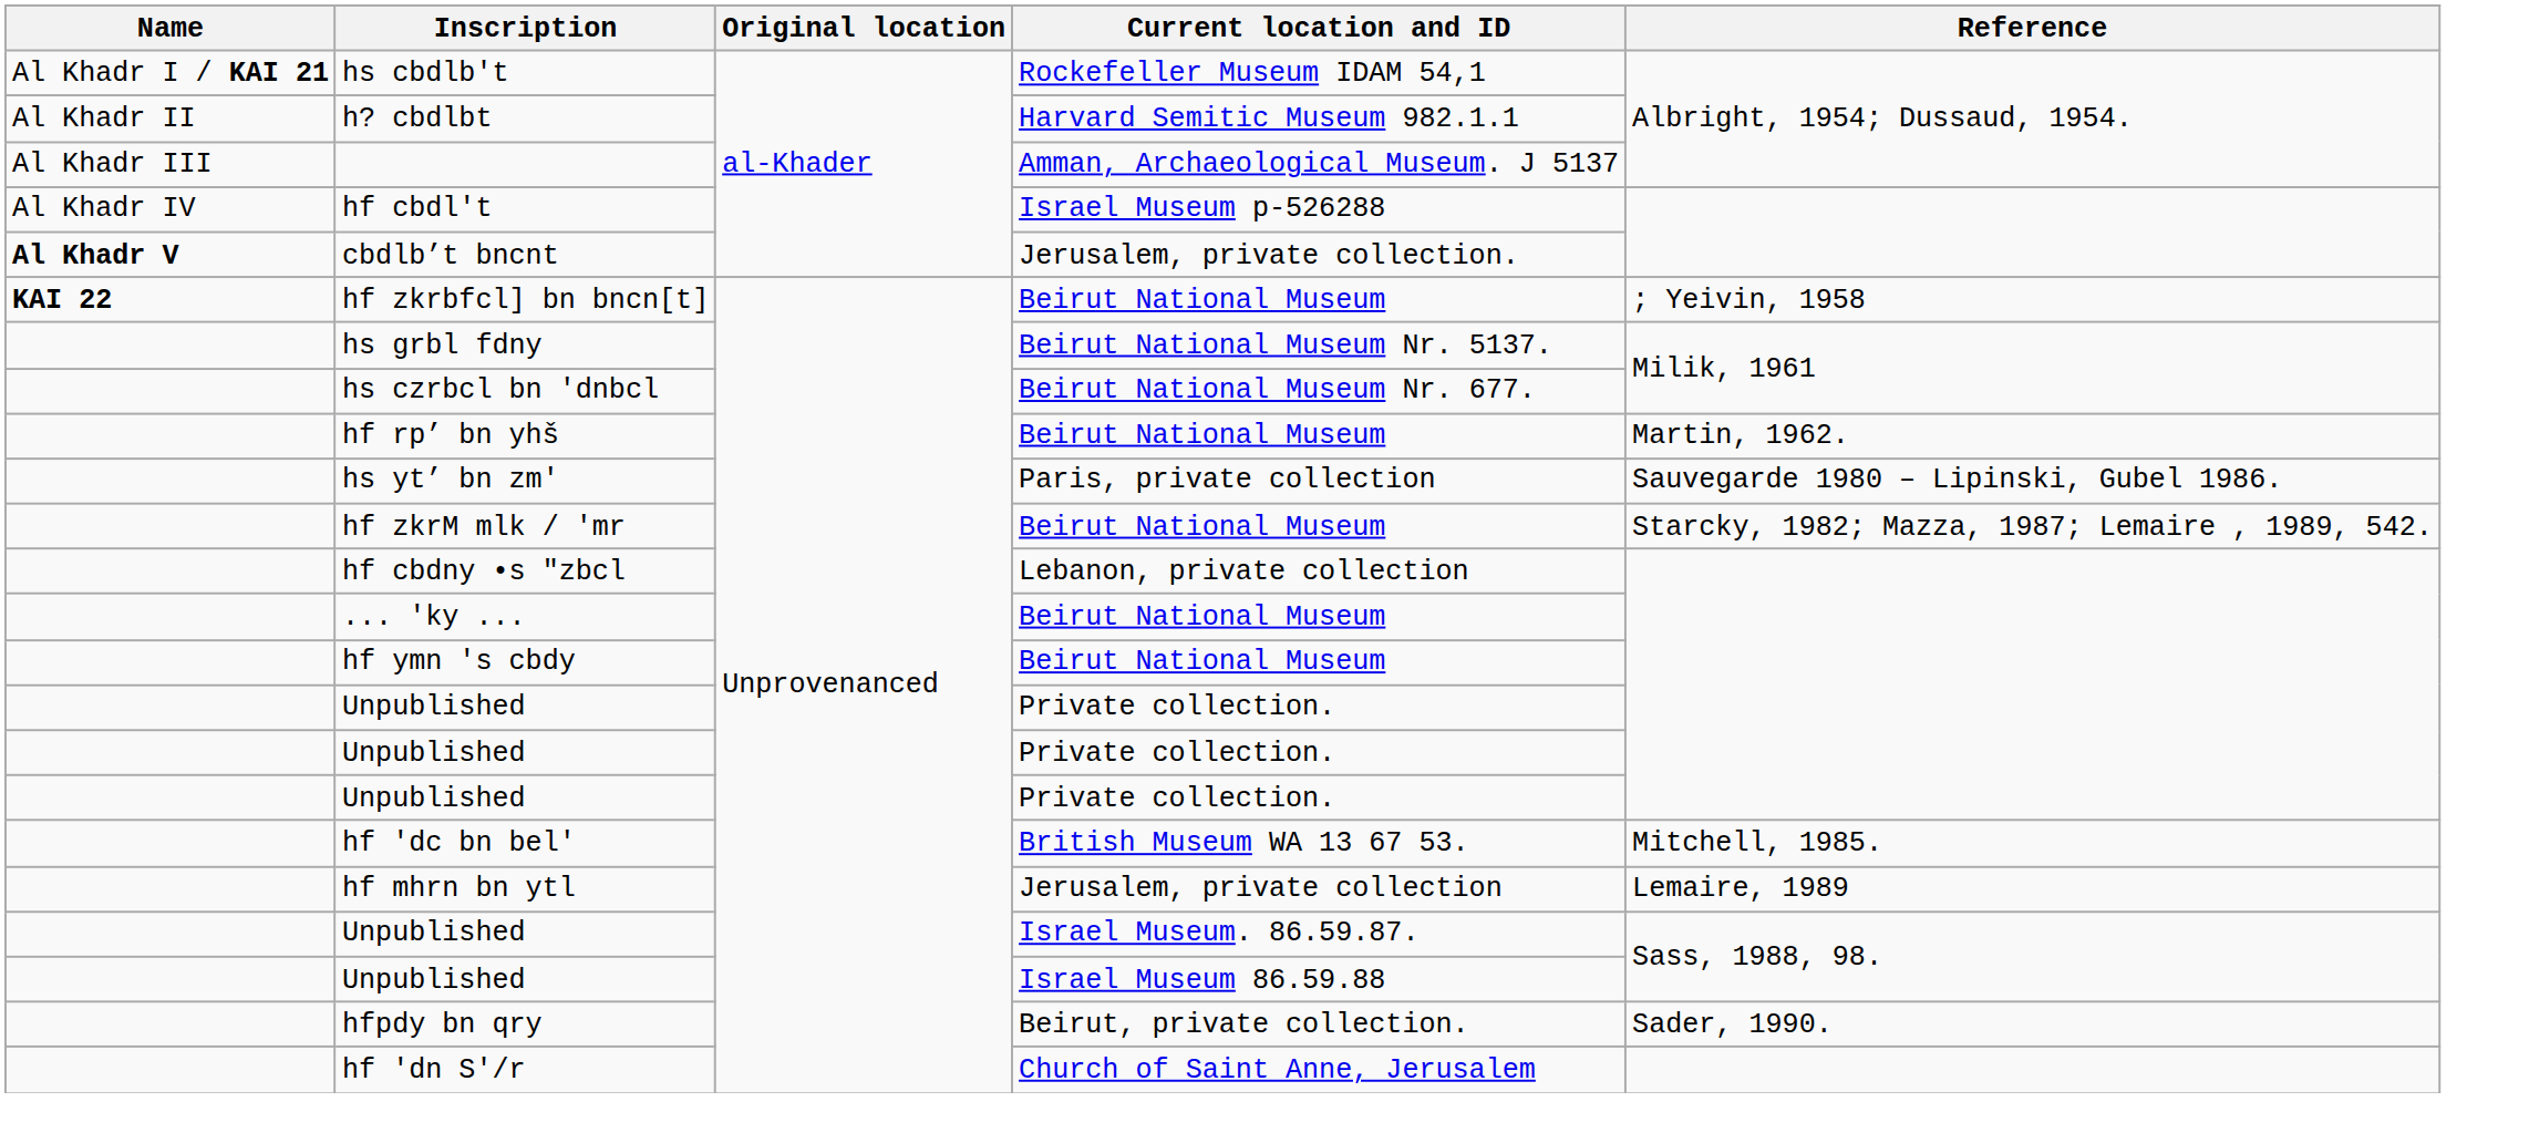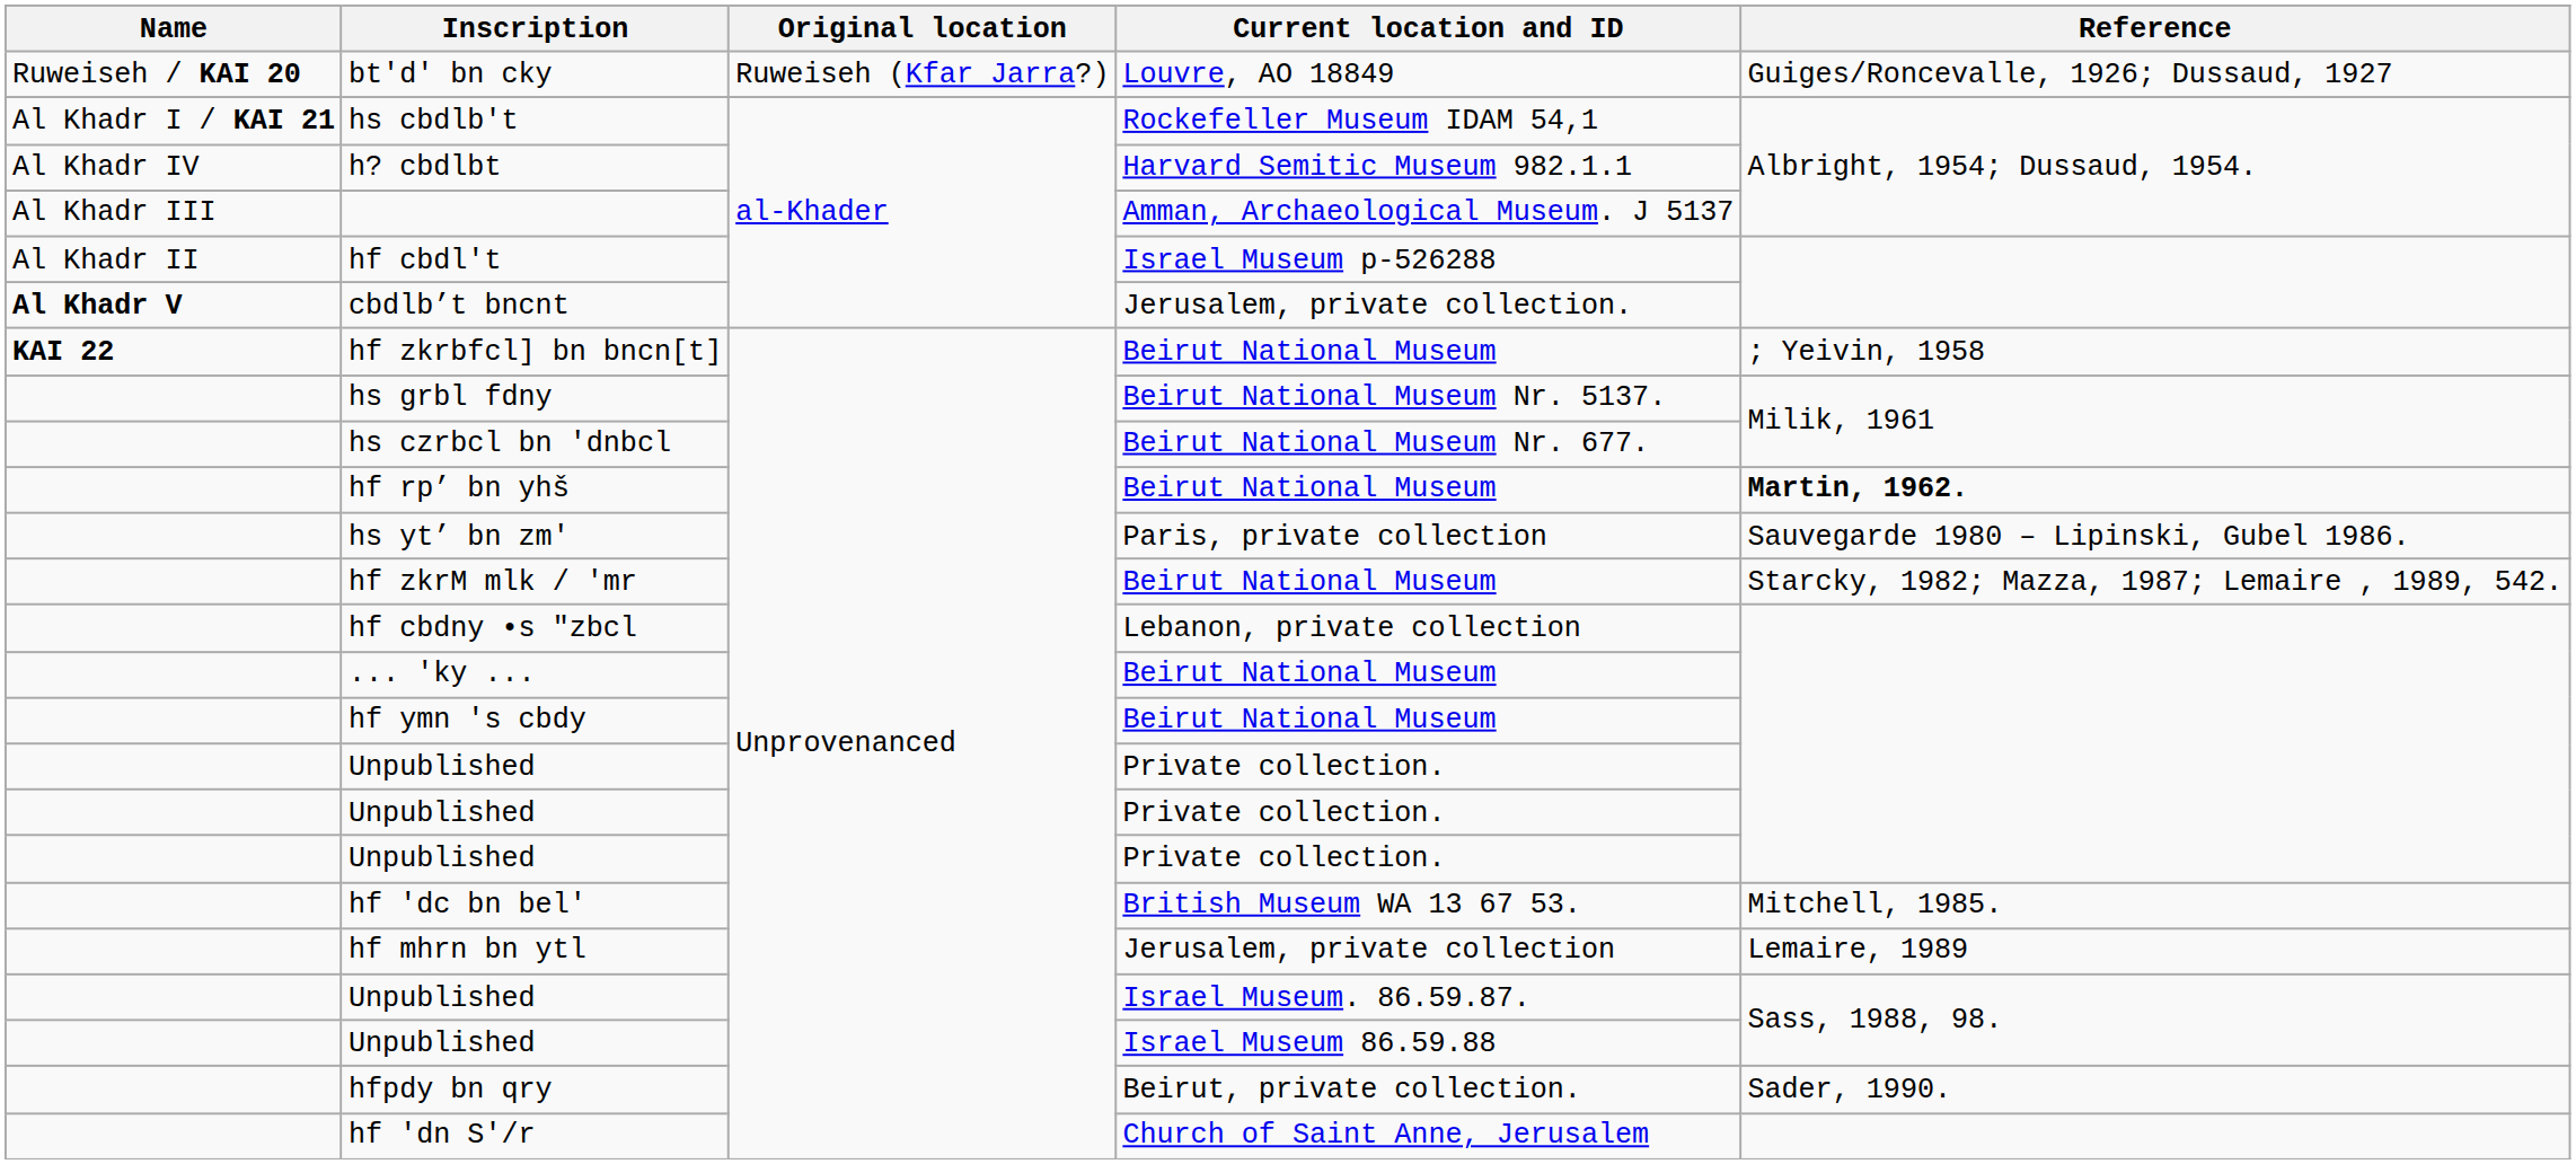 <table class="wikitable">
 <tr>
 <th>Name</th>
 <th>Inscription</th>
 <th>Original location</th>
 <th>Current location and ID</th>
 <th>Reference</th>
 </tr>
 <tr>
+<td>Ruweiseh / <strong>KAI 20 </strong></td>
+<td>bt'd' bn cky</td>
+<td>Ruweiseh (<a href='#'>Kfar Jarra</a>?)</td>
+<td><a href='#'>Louvre</a>, AO 18849</td>
+<td>Guiges/Roncevalle, 1926; Dussaud, 1927</td>
+</tr>
+<tr>
 <td>Al Khadr I / <strong>KAI 21</strong></td>
 <td>hs cbdlb't</td>
 <td rowspan="5"><a href='#'>al-Khader</a></td>
 <td><a href='#'>Rockefeller Museum</a> IDAM 54,1</td>
 <td rowspan="3"> Albright, 1954; Dussaud, 1954.</td>
 </tr>
 <tr>
-<td>Al Khadr II</td>
+<td>Al Khadr IV</td>
 <td>h? cbdlbt</td>
 <td><a href='#'>Harvard Semitic Museum</a> 982.1.1</td>
 </tr>
 <tr>
 <td>Al Khadr III</td>
 <td></td>
 <td><a href='#'>Amman, Archaeological Museum</a>. J 5137</td>
 </tr>
 <tr>
-<td>Al Khadr IV</td>
+<td>Al Khadr II</td>
 <td>hf cbdl't</td>
 <td><a href='#'>Israel Museum</a> p-526288</td>
 <td rowspan="2"></td>
 </tr>
 <tr>
 <td><strong>Al Khadr V</strong></td>
 <td>cbdlb’t bncnt</td>
 <td>Jerusalem, private collection.</td>
 </tr>
 <tr>
 <td><strong>KAI 22</strong></td>
 <td>hf zkrbfcl] bn bncn[t]</td>
 <td rowspan="18">Unprovenanced</td>
 <td><a href='#'>Beirut National Museum</a></td>
 <td>; Yeivin, 1958</td>
 </tr>
 <tr>
 <td></td>
 <td>hs grbl fdny</td>
 <td><a href='#'>Beirut National Museum</a> Nr. 5137.</td>
 <td rowspan="2">Milik, 1961</td>
 </tr>
 <tr>
 <td></td>
 <td>hs czrbcl bn 'dnbcl</td>
 <td><a href='#'>Beirut National Museum</a> Nr. 677.</td>
 </tr>
 <tr>
 <td></td>
 <td>hf rp’ bn yhš</td>
 <td><a href='#'>Beirut National Museum</a></td>
-<td>Martin, 1962.</td>
+<td><strong>Martin, 1962.</strong></td>
 </tr>
 <tr>
 <td></td>
 <td>hs yt’ bn zm'</td>
 <td>Paris, private collection</td>
 <td>Sauvegarde 1980 – Lipinski, Gubel 1986.</td>
 </tr>
 <tr>
 <td></td>
 <td>hf zkrM mlk / 'mr</td>
 <td><a href='#'>Beirut National Museum</a></td>
 <td>Starcky, 1982; Mazza, 1987; Lemaire , 1989, 542.</td>
 </tr>
 <tr>
 <td></td>
 <td>hf cbdny •s "zbcl</td>
 <td>Lebanon, private collection</td>
 <td rowspan="6"></td>
 </tr>
 <tr>
 <td></td>
 <td>... 'ky ...</td>
 <td><a href='#'>Beirut National Museum</a></td>
 </tr>
 <tr>
 <td></td>
 <td>hf ymn 's cbdy</td>
 <td><a href='#'>Beirut National Museum</a></td>
 </tr>
 <tr>
 <td></td>
 <td>Unpublished</td>
 <td>Private collection.</td>
 </tr>
 <tr>
 <td></td>
 <td>Unpublished</td>
 <td>Private collection.</td>
 </tr>
 <tr>
 <td></td>
 <td>Unpublished</td>
 <td>Private collection.</td>
 </tr>
 <tr>
 <td></td>
 <td>hf 'dc bn bel'</td>
 <td><a href='#'>British Museum</a> WA 13 67 53.</td>
 <td>Mitchell, 1985.</td>
 </tr>
 <tr>
 <td></td>
 <td>hf mhrn bn ytl</td>
 <td>Jerusalem, private collection</td>
 <td>Lemaire, 1989</td>
 </tr>
 <tr>
 <td></td>
 <td>Unpublished</td>
 <td><a href='#'>Israel Museum</a>. 86.59.87.</td>
 <td rowspan="2">Sass, 1988, 98.</td>
 </tr>
 <tr>
 <td></td>
 <td>Unpublished</td>
 <td><a href='#'>Israel Museum</a> 86.59.88</td>
 </tr>
 <tr>
 <td></td>
 <td>hfpdy bn qry</td>
 <td>Beirut, private collection.</td>
 <td>Sader, 1990.</td>
 </tr>
 <tr>
 <td></td>
 <td>hf 'dn S'/r</td>
 <td><a href='#'>Church of Saint Anne, Jerusalem</a></td>
 <td></td>
 </tr>
 </table>
